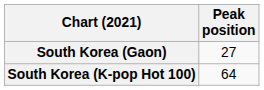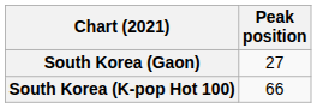 <table class="wikitable plainrowheaders" style="text-align:center">
 <tr>
 <th scope="col">Chart (2021)</th>
 <th scope="col">Peak<br>position</th>
 </tr>
 <tr>
 <th scope="row">South Korea (Gaon)</th>
 <td>27</td>
 </tr>
 <tr>
 <th scope="row">South Korea (K-pop Hot 100)</th>
-<td>64</td>
+<td>66</td>
 </tr>
 </table>
